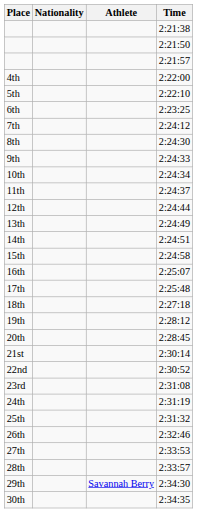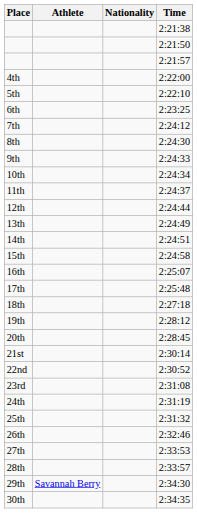 <table class="wikitable sortable">
 <tr>
 <th scope="col">Place</th>
+<th scope="col">Athlete</th>
 <th scope="col">Nationality</th>
-<th scope="col">Athlete</th>
 <th scope="col">Time</th>
 </tr>
 <tr>
 <td></td>
 <td></td>
 <td></td>
 <td>2:21:38</td>
 </tr>
 <tr>
 <td></td>
 <td></td>
 <td></td>
 <td>2:21:50</td>
 </tr>
 <tr>
 <td></td>
 <td></td>
 <td></td>
 <td>2:21:57</td>
 </tr>
 <tr>
 <td>4th</td>
 <td></td>
 <td></td>
 <td>2:22:00</td>
 </tr>
 <tr>
 <td>5th</td>
 <td></td>
 <td></td>
 <td>2:22:10</td>
 </tr>
 <tr>
 <td>6th</td>
 <td></td>
 <td></td>
 <td>2:23:25</td>
 </tr>
 <tr>
 <td>7th</td>
 <td></td>
 <td></td>
 <td>2:24:12</td>
 </tr>
 <tr>
 <td>8th</td>
 <td></td>
 <td></td>
 <td>2:24:30</td>
 </tr>
 <tr>
 <td>9th</td>
 <td></td>
 <td></td>
 <td>2:24:33</td>
 </tr>
 <tr>
 <td>10th</td>
 <td></td>
 <td></td>
 <td>2:24:34</td>
 </tr>
 <tr>
 <td>11th</td>
 <td></td>
 <td></td>
 <td>2:24:37</td>
 </tr>
 <tr>
 <td>12th</td>
 <td></td>
 <td></td>
 <td>2:24:44</td>
 </tr>
 <tr>
 <td>13th</td>
 <td></td>
 <td></td>
 <td>2:24:49</td>
 </tr>
 <tr>
 <td>14th</td>
 <td></td>
 <td></td>
 <td>2:24:51</td>
 </tr>
 <tr>
 <td>15th</td>
 <td></td>
 <td></td>
 <td>2:24:58</td>
 </tr>
 <tr>
 <td>16th</td>
 <td></td>
 <td></td>
 <td>2:25:07</td>
 </tr>
 <tr>
 <td>17th</td>
 <td></td>
 <td></td>
 <td>2:25:48</td>
 </tr>
 <tr>
 <td>18th</td>
 <td></td>
 <td></td>
 <td>2:27:18</td>
 </tr>
 <tr>
 <td>19th</td>
 <td></td>
 <td></td>
 <td>2:28:12</td>
 </tr>
 <tr>
 <td>20th</td>
 <td></td>
 <td></td>
 <td>2:28:45</td>
 </tr>
 <tr>
 <td>21st</td>
 <td></td>
 <td></td>
 <td>2:30:14</td>
 </tr>
 <tr>
 <td>22nd</td>
 <td></td>
 <td></td>
 <td>2:30:52</td>
 </tr>
 <tr>
 <td>23rd</td>
 <td></td>
 <td></td>
 <td>2:31:08</td>
 </tr>
 <tr>
 <td>24th</td>
 <td></td>
 <td></td>
 <td>2:31:19</td>
 </tr>
 <tr>
 <td>25th</td>
 <td></td>
 <td></td>
 <td>2:31:32</td>
 </tr>
 <tr>
 <td>26th</td>
 <td></td>
 <td></td>
 <td>2:32:46</td>
 </tr>
 <tr>
 <td>27th</td>
 <td></td>
 <td></td>
 <td>2:33:53</td>
 </tr>
 <tr>
 <td>28th</td>
 <td></td>
 <td></td>
 <td>2:33:57</td>
 </tr>
 <tr>
 <td>29th</td>
+<td><a href='#'>Savannah Berry</a></td>
 <td></td>
-<td><a href='#'>Savannah Berry</a></td>
 <td>2:34:30</td>
 </tr>
 <tr>
 <td>30th</td>
 <td></td>
 <td></td>
 <td>2:34:35</td>
 </tr>
 </table>
